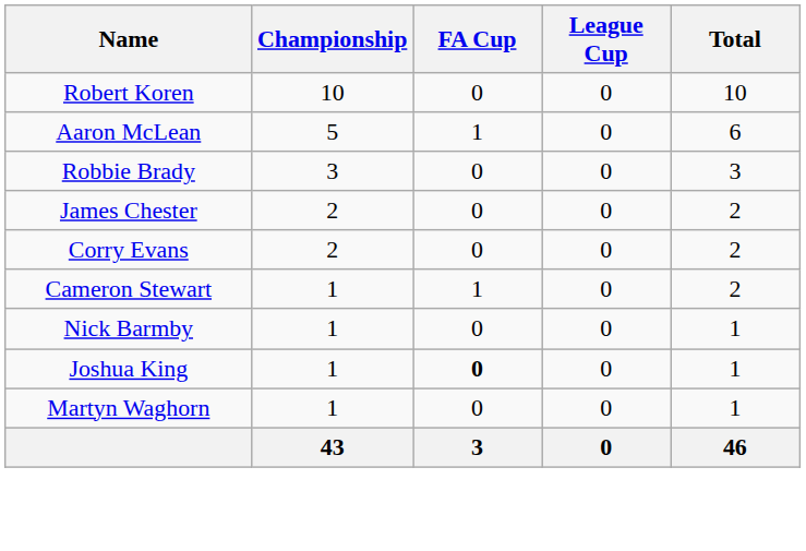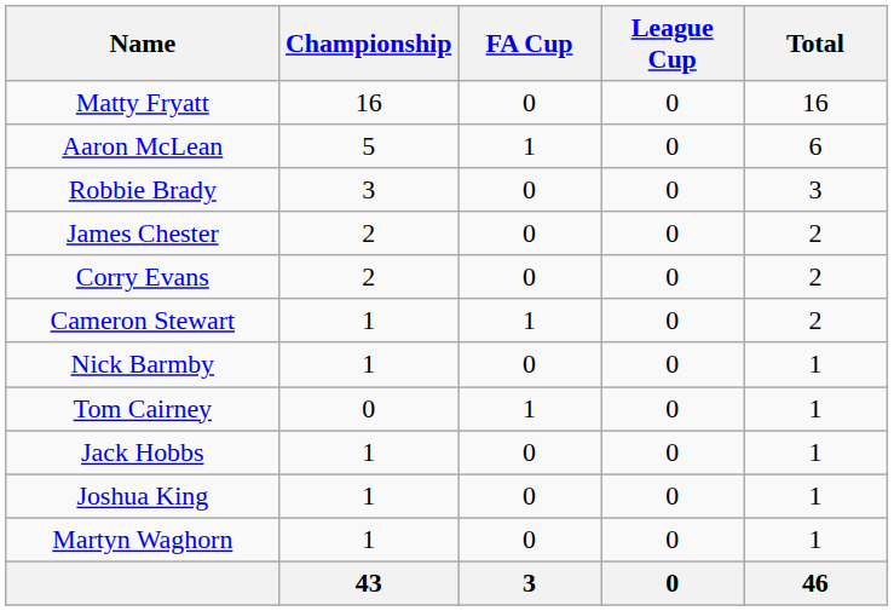 <table class="wikitable sortable" style="text-align:center; font-size:95%">
 <tr>
 <th style="width:150px;">Name</th>
 <th style="width:75px;"><a href='#'>Championship</a></th>
 <th style="width:75px;"><a href='#'>FA Cup</a></th>
 <th style="width:75px;"><a href='#'>League<br>Cup</a></th>
 <th style="width:75px;">Total</th>
 </tr>
 <tr>
-<td> <a href='#'>Robert Koren</a></td>
-<td>10</td>
+<td> <a href='#'>Matty Fryatt</a></td>
+<td>16</td>
 <td>0</td>
 <td>0</td>
-<td>10</td>
+<td>16</td>
 </tr>
 <tr>
 <td> <a href='#'>Aaron McLean</a></td>
 <td>5</td>
 <td>1</td>
 <td>0</td>
 <td>6</td>
 </tr>
 <tr>
 <td> <a href='#'>Robbie Brady</a></td>
 <td>3</td>
 <td>0</td>
 <td>0</td>
 <td>3</td>
 </tr>
 <tr>
 <td> <a href='#'>James Chester</a></td>
 <td>2</td>
 <td>0</td>
 <td>0</td>
 <td>2</td>
 </tr>
 <tr>
 <td> <a href='#'>Corry Evans</a></td>
 <td>2</td>
 <td>0</td>
 <td>0</td>
 <td>2</td>
 </tr>
 <tr>
 <td> <a href='#'>Cameron Stewart</a></td>
 <td>1</td>
 <td>1</td>
 <td>0</td>
 <td>2</td>
 </tr>
 <tr>
 <td> <a href='#'>Nick Barmby</a></td>
 <td>1</td>
 <td>0</td>
 <td>0</td>
 <td>1</td>
 </tr>
 <tr>
+<td> <a href='#'>Tom Cairney</a></td>
+<td>0</td>
+<td>1</td>
+<td>0</td>
+<td>1</td>
+</tr>
+<tr>
+<td> <a href='#'>Jack Hobbs</a></td>
+<td>1</td>
+<td>0</td>
+<td>0</td>
+<td>1</td>
+</tr>
+<tr>
 <td> <a href='#'>Joshua King</a></td>
 <td>1</td>
-<td><strong>0</strong></td>
+<td>0</td>
 <td>0</td>
 <td>1</td>
 </tr>
 <tr>
 <td> <a href='#'>Martyn Waghorn</a></td>
 <td>1</td>
 <td>0</td>
 <td>0</td>
 <td>1</td>
 </tr>
 <tr class="unsortable">
 <th></th>
 <th>43</th>
 <th>3</th>
 <th>0</th>
 <th>46</th>
 </tr>
 </table>
